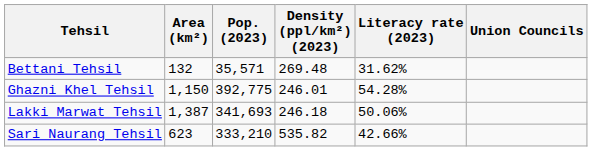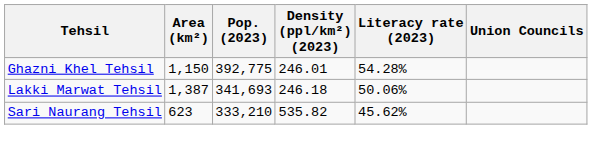 <table class="wikitable sortable static-row-numbers static-row-header-hash">
 <tr>
 <th>Tehsil</th>
 <th>Area<br>(km²)</th>
 <th>Pop.<br>(2023)</th>
 <th>Density<br>(ppl/km²)<br>(2023)</th>
 <th>Literacy rate<br>(2023)</th>
 <th>Union Councils</th>
-</tr>
-<tr>
-<td><a href='#'>Bettani Tehsil</a></td>
-<td>132</td>
-<td>35,571</td>
-<td>269.48</td>
-<td>31.62%</td>
-<td></td>
 </tr>
 <tr>
 <td><a href='#'>Ghazni Khel Tehsil</a></td>
 <td>1,150</td>
 <td>392,775</td>
 <td>246.01</td>
 <td>54.28%</td>
 <td></td>
 </tr>
 <tr>
 <td><a href='#'>Lakki Marwat Tehsil</a></td>
 <td>1,387</td>
 <td>341,693</td>
 <td>246.18</td>
 <td>50.06%</td>
 <td></td>
 </tr>
 <tr>
 <td><a href='#'>Sari Naurang Tehsil</a></td>
 <td>623</td>
 <td>333,210</td>
 <td>535.82</td>
-<td>42.66%</td>
+<td>45.62%</td>
 <td></td>
 </tr>
 </table>
